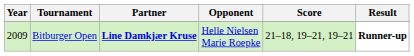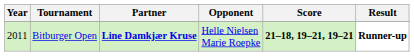 <table class="sortable wikitable" style="font-size: 90%;">
 <tr>
 <th>Year</th>
 <th>Tournament</th>
 <th>Partner</th>
 <th>Opponent</th>
 <th>Score</th>
 <th>Result</th>
 </tr>
 <tr>
 </tr>
 <tr style="background:#D4F1C5">
-<td align="center">2009</td>
+<td align="center">2011</td>
 <td align="left"><a href='#'>Bitburger Open</a></td>
 <td align="left"><strong> <a href='#'>Line Damkjær Kruse</a></strong></td>
 <td align="left"> <a href='#'>Helle Nielsen</a> <br>  <a href='#'>Marie Roepke</a></td>
-<td align="left">21–18, 19–21, 19–21</td>
+<td align="left"><strong>21–18, 19–21, 19–21</strong></td>
 <td style="text-align:left; background:white"> <strong>Runner-up</strong></td>
 </tr>
 </table>
